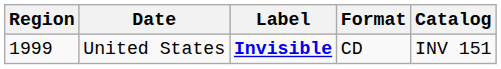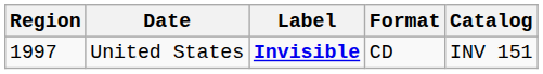 <table class="wikitable">
 <tr>
 <th>Region</th>
 <th>Date</th>
 <th>Label</th>
 <th>Format</th>
 <th>Catalog</th>
 </tr>
 <tr>
-<td>1999</td>
+<td>1997</td>
 <td>United States</td>
 <td><strong><a href='#'>Invisible</a></strong></td>
 <td>CD</td>
 <td>INV 151</td>
 </tr>
 </table>
